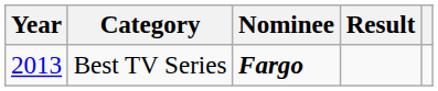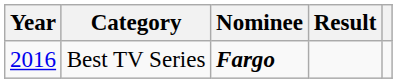 <table class="wikitable sortable">
 <tr>
 <th scope="col">Year</th>
 <th scope="col">Category</th>
 <th scope="col">Nominee</th>
 <th scope="col">Result</th>
 <th scope="col" class="unsortable"></th>
 </tr>
 <tr>
-<td><a href='#'>2013</a></td>
+<td><a href='#'>2016</a></td>
 <td scope="row">Best TV Series</td>
 <td><strong><em>Fargo</em></strong></td>
 <td></td>
 <td style="text-align: center;"></td>
 </tr>
 </table>
